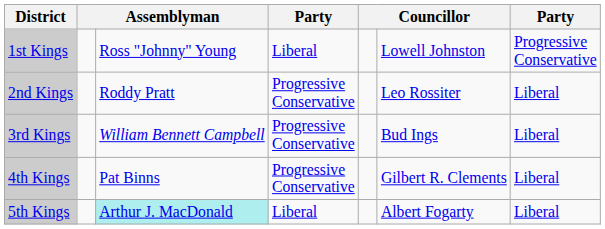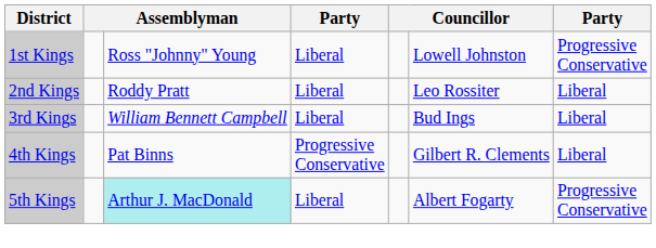 <table class="wikitable">
 <tr>
 <th>District</th>
 <th colspan="2">Assemblyman</th>
 <th>Party</th>
 <th colspan="2">Councillor</th>
 <th>Party</th>
 </tr>
 <tr>
 <td bgcolor="CCCCCC"><a href='#'>1st Kings</a></td>
 <td>   </td>
 <td><a href='#'>Ross "Johnny" Young</a></td>
 <td><a href='#'>Liberal</a></td>
 <td>   </td>
 <td><a href='#'>Lowell Johnston</a></td>
 <td><a href='#'>Progressive <br> Conservative</a></td>
 </tr>
 <tr>
 <td bgcolor="CCCCCC"><a href='#'>2nd Kings</a></td>
 <td>   </td>
 <td><a href='#'>Roddy Pratt</a></td>
-<td><a href='#'>Progressive <br> Conservative</a></td>
+<td><a href='#'>Liberal</a></td>
 <td>   </td>
 <td><a href='#'>Leo Rossiter</a></td>
 <td><a href='#'>Liberal</a></td>
 </tr>
 <tr>
 <td bgcolor="CCCCCC"><a href='#'>3rd Kings</a></td>
 <td>   </td>
 <td><em><a href='#'>William Bennett Campbell</a></em></td>
-<td><a href='#'>Progressive <br> Conservative</a></td>
+<td><a href='#'>Liberal</a></td>
 <td>   </td>
 <td><a href='#'>Bud Ings</a></td>
 <td><a href='#'>Liberal</a></td>
 </tr>
 <tr>
 <td bgcolor="CCCCCC"><a href='#'>4th Kings</a></td>
 <td>   </td>
 <td><a href='#'>Pat Binns</a></td>
 <td><a href='#'>Progressive <br> Conservative</a></td>
 <td>   </td>
 <td><a href='#'>Gilbert R. Clements</a></td>
 <td><a href='#'>Liberal</a></td>
 </tr>
 <tr>
 <td bgcolor="CCCCCC"><a href='#'>5th Kings</a></td>
 <td>   </td>
 <td style="background: paleturquoise;"><a href='#'>Arthur J. MacDonald</a></td>
 <td><a href='#'>Liberal</a></td>
 <td>   </td>
 <td><a href='#'>Albert Fogarty</a></td>
-<td><a href='#'>Liberal</a></td>
+<td><a href='#'>Progressive <br> Conservative</a></td>
 </tr>
 </table>
